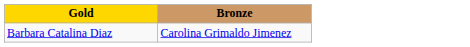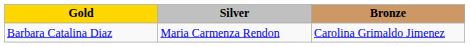 <table class="wikitable" style="text-align:left">
 <tr align="center">
 <td width=200 bgcolor=gold><strong>Gold</strong></td>
+<td width=200 bgcolor=silver><strong>Silver</strong></td>
 <td width=200 bgcolor=CC9966><strong>Bronze</strong></td>
 </tr>
 <tr>
 <td><a href='#'>Barbara Catalina Diaz</a><br><em></em></td>
+<td><a href='#'>Maria Carmenza Rendon</a><br><em></em></td>
 <td><a href='#'>Carolina Grimaldo Jimenez</a><br><em></em></td>
 </tr>
 </table>
